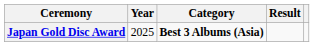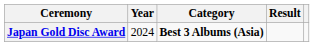 <table class="wikitable plainrowheaders">
 <tr>
 <th scope="col">Ceremony</th>
 <th scope="col">Year</th>
 <th scope="col">Category</th>
 <th scope="col">Result</th>
 <th scope="col" class="unsortable"></th>
 </tr>
 <tr>
 <th scope="row"><a href='#'>Japan Gold Disc Award</a></th>
-<td>2025</td>
+<td>2024</td>
 <td><strong>Best 3 Albums (Asia)</strong></td>
 <td></td>
 <td style="text-align:center"></td>
 </tr>
 </table>
